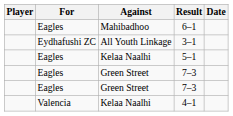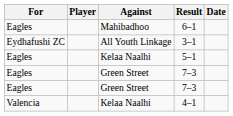 <table class="wikitable sorttable">
 <tr>
+<th>For</th>
 <th>Player</th>
-<th>For</th>
 <th>Against</th>
 <th style="text-align:center">Result</th>
 <th>Date</th>
 </tr>
 <tr>
+<td>Eagles</td>
 <td> </td>
-<td>Eagles</td>
 <td>Mahibadhoo</td>
 <td style="text-align:center;">6–1</td>
 <td></td>
 </tr>
 <tr>
+<td>Eydhafushi ZC</td>
 <td> </td>
-<td>Eydhafushi ZC</td>
 <td>All Youth Linkage</td>
 <td style="text-align:center;">3–1</td>
 <td></td>
 </tr>
 <tr>
+<td>Eagles</td>
 <td> </td>
-<td>Eagles</td>
 <td>Kelaa Naalhi</td>
 <td style="text-align:center;">5–1</td>
 <td></td>
 </tr>
 <tr>
+<td>Eagles</td>
 <td> </td>
-<td>Eagles</td>
 <td>Green Street</td>
 <td style="text-align:center;">7–3</td>
 <td></td>
 </tr>
 <tr>
+<td>Eagles</td>
 <td> </td>
-<td>Eagles</td>
 <td>Green Street</td>
 <td style="text-align:center;">7–3</td>
 <td></td>
 </tr>
 <tr>
+<td>Valencia</td>
 <td> </td>
-<td>Valencia</td>
 <td>Kelaa Naalhi</td>
 <td style="text-align:center;">4–1</td>
 <td></td>
 </tr>
 </table>
